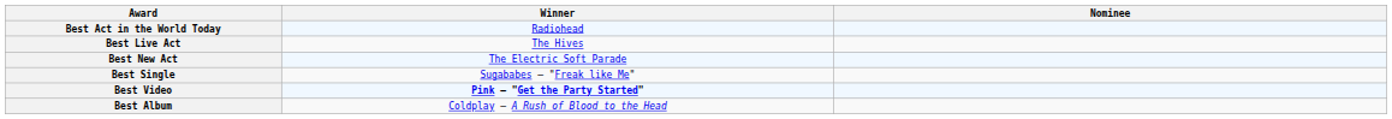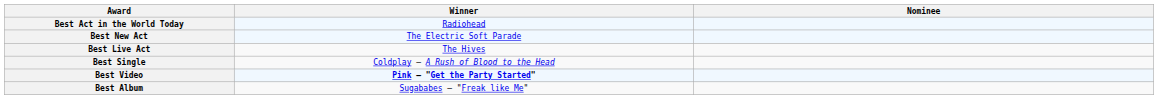 <table class="wikitable" rowspan=2 style="text-align: center; width:95%;">
 <tr>
 <th scope="col" style="width:10%;">Award</th>
 <th scope="col" style="width:20%;">Winner</th>
 <th scope="col" style="width:20%;">Nominee</th>
 </tr>
 <tr>
 <th scope="row" style="text-align:center">Best Act in the World Today</th>
 <td style="background:#F0F8FF"><a href='#'>Radiohead</a></td>
 <td style="background:#F0F8FF; font-size: 85%;"></td>
 </tr>
 <tr>
+<th scope="row" style="text-align:center">Best New Act</th>
+<td style="background:#F0F8FF"><a href='#'>The Electric Soft Parade</a></td>
+<td style="background:#F0F8FF; font-size: 85%;"></td>
+</tr>
+<tr>
 <th scope="row" style="text-align:center">Best Live Act</th>
 <td><a href='#'>The Hives</a></td>
 <td style="font-size: 85%;"></td>
 </tr>
 <tr>
-<th scope="row" style="text-align:center">Best New Act</th>
-<td style="background:#F0F8FF"><a href='#'>The Electric Soft Parade</a></td>
-<td style="background:#F0F8FF; font-size: 85%;"></td>
-</tr>
-<tr>
 <th scope="row" style="text-align:center">Best Single</th>
-<td><a href='#'>Sugababes</a> — "<a href='#'>Freak like Me</a>"</td>
+<td><a href='#'>Coldplay</a> — <em><a href='#'>A Rush of Blood to the Head</a></em></td>
 <td style="font-size: 85%;"></td>
 </tr>
 <tr>
 <th scope="row" style="text-align:center">Best Video</th>
 <td style="background:#F0F8FF"><strong><a href='#'>Pink</a> — "<a href='#'>Get the Party Started</a>"</strong></td>
 <td style="background:#F0F8FF; font-size: 85%;"></td>
 </tr>
 <tr>
 <th scope="row" style="text-align:center">Best Album</th>
-<td><a href='#'>Coldplay</a> — <em><a href='#'>A Rush of Blood to the Head</a></em></td>
+<td><a href='#'>Sugababes</a> — "<a href='#'>Freak like Me</a>"</td>
 <td style="font-size: 85%;"></td>
 </tr>
 </table>
